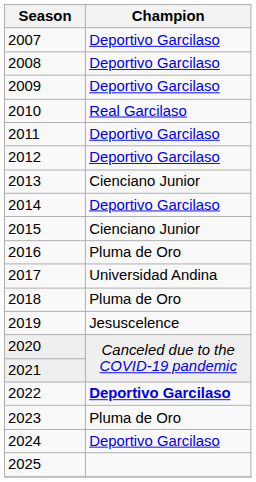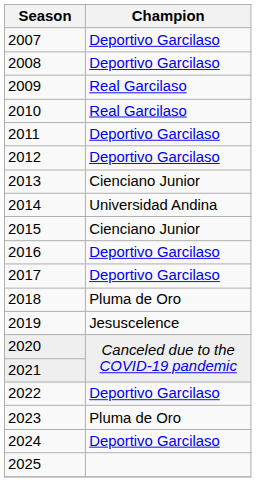 <table class="wikitable sortable">
 <tr>
 <th width=80px>Season</th>
 <th width=170px>Champion</th>
 </tr>
 <tr>
 <td>2007</td>
 <td><a href='#'>Deportivo Garcilaso</a></td>
 </tr>
 <tr>
 <td>2008</td>
 <td><a href='#'>Deportivo Garcilaso</a></td>
 </tr>
 <tr>
 <td>2009</td>
-<td><a href='#'>Deportivo Garcilaso</a></td>
+<td><a href='#'>Real Garcilaso</a></td>
 </tr>
 <tr>
 <td>2010</td>
 <td><a href='#'>Real Garcilaso</a></td>
 </tr>
 <tr>
 <td>2011</td>
 <td><a href='#'>Deportivo Garcilaso</a></td>
 </tr>
 <tr>
 <td>2012</td>
 <td><a href='#'>Deportivo Garcilaso</a></td>
 </tr>
 <tr>
 <td>2013</td>
 <td>Cienciano Junior</td>
 </tr>
 <tr>
 <td>2014</td>
-<td><a href='#'>Deportivo Garcilaso</a></td>
+<td>Universidad Andina</td>
 </tr>
 <tr>
 <td>2015</td>
 <td>Cienciano Junior</td>
 </tr>
 <tr>
 <td>2016</td>
-<td>Pluma de Oro</td>
+<td><a href='#'>Deportivo Garcilaso</a></td>
 </tr>
 <tr>
 <td>2017</td>
-<td>Universidad Andina</td>
+<td><a href='#'>Deportivo Garcilaso</a></td>
 </tr>
 <tr>
 <td>2018</td>
 <td>Pluma de Oro</td>
 </tr>
 <tr>
 <td>2019</td>
 <td>Jesuscelence</td>
 </tr>
 <tr bgcolor=#efefef>
 <td>2020</td>
 <td rowspan=2 colspan="1" align=center><em>Canceled due to the <a href='#'>COVID-19 pandemic</a></em></td>
 </tr>
 <tr bgcolor=#efefef>
 <td>2021</td>
 </tr>
 <tr>
 <td>2022</td>
-<td><strong><a href='#'>Deportivo Garcilaso</a></strong></td>
+<td><a href='#'>Deportivo Garcilaso</a></td>
 </tr>
 <tr>
 <td>2023</td>
 <td>Pluma de Oro</td>
 </tr>
 <tr>
 <td>2024</td>
 <td><a href='#'>Deportivo Garcilaso</a></td>
 </tr>
 <tr>
 <td>2025</td>
 <td></td>
 </tr>
 <tr>
 </tr>
 </table>
